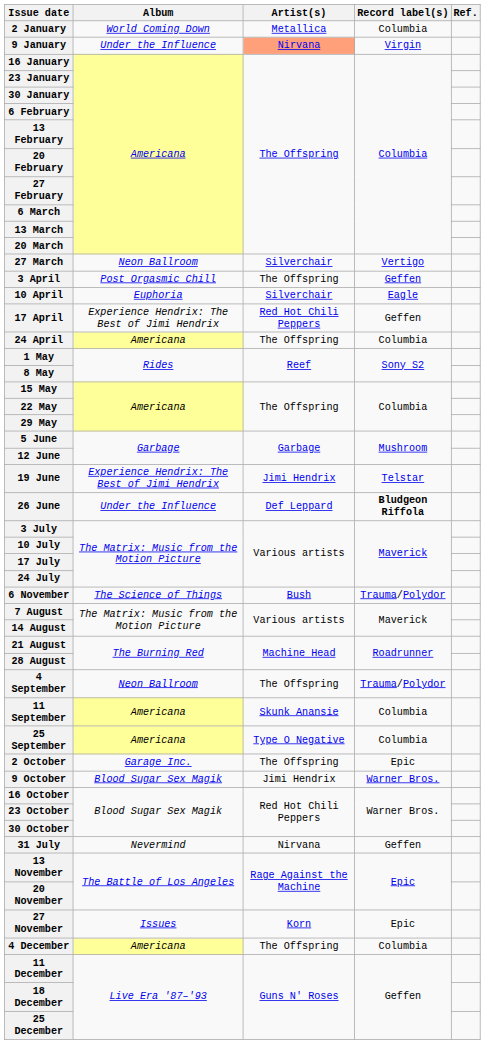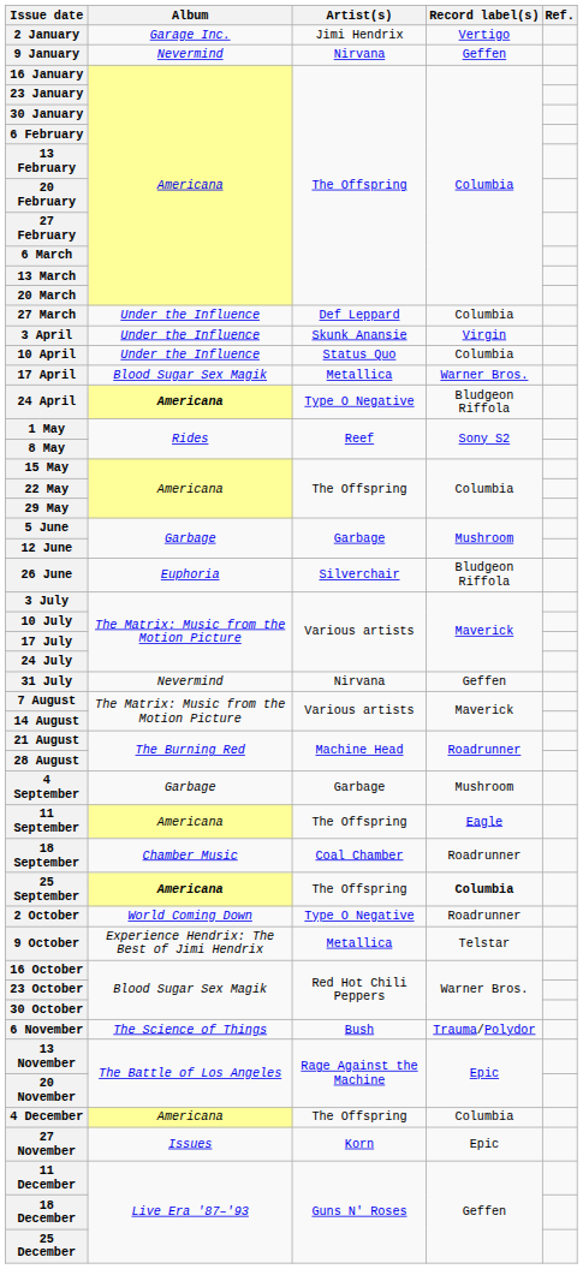 <table class="wikitable plainrowheaders" style="text-align:center">
 <tr>
 <th scope="col">Issue date</th>
 <th scope="col">Album</th>
 <th scope="col">Artist(s)</th>
 <th scope="col">Record label(s)</th>
 <th scope="col">Ref.</th>
 </tr>
 <tr>
 <th scope="row">2 January</th>
-<td><em><a href='#'>World Coming Down</a></em></td>
-<td><a href='#'>Metallica</a></td>
-<td>Columbia</td>
+<td><em><a href='#'>Garage Inc.</a></em></td>
+<td>Jimi Hendrix</td>
+<td><a href='#'>Vertigo</a></td>
 <td></td>
 </tr>
 <tr>
 <th scope="row">9 January</th>
-<td><em><a href='#'>Under the Influence</a></em></td>
-<td style="background: lightsalmon;"><a href='#'>Nirvana</a></td>
-<td><a href='#'>Virgin</a></td>
+<td><em><a href='#'>Nevermind</a></em></td>
+<td><a href='#'>Nirvana</a></td>
+<td><a href='#'>Geffen</a></td>
 <td></td>
 </tr>
 <tr>
 <th scope="row">16 January</th>
 <td rowspan="10" style="background-color:#FFFF99"><em><a href='#'>Americana</a></em> </td>
 <td rowspan="10"><a href='#'>The Offspring</a></td>
 <td rowspan="10"><a href='#'>Columbia</a></td>
 <td></td>
 </tr>
 <tr>
 <th scope="row">23 January</th>
 <td></td>
 </tr>
 <tr>
 <th scope="row">30 January</th>
 <td></td>
 </tr>
 <tr>
 <th scope="row">6 February</th>
 <td></td>
 </tr>
 <tr>
 <th scope="row">13 February</th>
 <td></td>
 </tr>
 <tr>
 <th scope="row">20 February</th>
 <td></td>
 </tr>
 <tr>
 <th scope="row">27 February</th>
 <td></td>
 </tr>
 <tr>
 <th scope="row">6 March</th>
 <td></td>
 </tr>
 <tr>
 <th scope="row">13 March</th>
 <td></td>
 </tr>
 <tr>
 <th scope="row">20 March</th>
 <td></td>
 </tr>
 <tr>
 <th scope="row">27 March</th>
-<td><em><a href='#'>Neon Ballroom</a></em></td>
-<td><a href='#'>Silverchair</a></td>
-<td><a href='#'>Vertigo</a></td>
+<td><em><a href='#'>Under the Influence</a></em></td>
+<td><a href='#'>Def Leppard</a></td>
+<td>Columbia</td>
 <td></td>
 </tr>
 <tr>
 <th scope="row">3 April</th>
-<td><em><a href='#'>Post Orgasmic Chill</a></em></td>
-<td>The Offspring</td>
-<td><a href='#'>Geffen</a></td>
+<td><em><a href='#'>Under the Influence</a></em></td>
+<td><a href='#'>Skunk Anansie</a></td>
+<td><a href='#'>Virgin</a></td>
 <td></td>
 </tr>
 <tr>
 <th scope="row">10 April</th>
-<td><em><a href='#'>Euphoria</a></em></td>
-<td><a href='#'>Silverchair</a></td>
-<td><a href='#'>Eagle</a></td>
+<td><em><a href='#'>Under the Influence</a></em></td>
+<td><a href='#'>Status Quo</a></td>
+<td>Columbia</td>
 <td></td>
 </tr>
 <tr>
 <th scope="row">17 April</th>
-<td><em>Experience Hendrix: The Best of Jimi Hendrix</em></td>
-<td><a href='#'>Red Hot Chili Peppers</a></td>
-<td>Geffen</td>
+<td><em><a href='#'>Blood Sugar Sex Magik</a></em></td>
+<td><a href='#'>Metallica</a></td>
+<td><a href='#'>Warner Bros.</a></td>
 <td></td>
 </tr>
 <tr>
 <th scope="row">24 April</th>
-<td style="background-color:#FFFF99"><em>Americana</em> </td>
-<td>The Offspring</td>
-<td>Columbia</td>
+<td style="background-color:#FFFF99"><strong><em>Americana</em> </strong></td>
+<td><a href='#'>Type O Negative</a></td>
+<td>Bludgeon Riffola</td>
 <td></td>
 </tr>
 <tr>
 <th scope="row">1 May</th>
 <td rowspan="2"><em><a href='#'>Rides</a></em></td>
 <td rowspan="2"><a href='#'>Reef</a></td>
 <td rowspan="2"><a href='#'>Sony S2</a></td>
 <td></td>
 </tr>
 <tr>
 <th scope="row">8 May</th>
 <td></td>
 </tr>
 <tr>
 <th scope="row">15 May</th>
 <td rowspan="3" style="background-color:#FFFF99"><em>Americana</em> </td>
 <td rowspan="3">The Offspring</td>
 <td rowspan="3">Columbia</td>
 <td></td>
 </tr>
 <tr>
 <th scope="row">22 May</th>
 <td></td>
 </tr>
 <tr>
 <th scope="row">29 May</th>
 <td></td>
 </tr>
 <tr>
 <th scope="row">5 June</th>
 <td rowspan="2"><em><a href='#'>Garbage</a></em></td>
 <td rowspan="2"><a href='#'>Garbage</a></td>
 <td rowspan="2"><a href='#'>Mushroom</a></td>
 <td></td>
 </tr>
 <tr>
 <th scope="row">12 June</th>
 <td></td>
 </tr>
 <tr>
-<th scope="row">19 June</th>
-<td><em><a href='#'>Experience Hendrix: The Best of Jimi Hendrix</a></em></td>
-<td><a href='#'>Jimi Hendrix</a></td>
-<td><a href='#'>Telstar</a></td>
-<td></td>
-</tr>
-<tr>
 <th scope="row">26 June</th>
-<td><em><a href='#'>Under the Influence</a></em></td>
-<td><a href='#'>Def Leppard</a></td>
-<td><strong>Bludgeon Riffola</strong></td>
+<td><em><a href='#'>Euphoria</a></em></td>
+<td><a href='#'>Silverchair</a></td>
+<td>Bludgeon Riffola</td>
 <td></td>
 </tr>
 <tr>
 <th scope="row">3 July</th>
 <td rowspan="4"><em><a href='#'>The Matrix: Music from the Motion Picture</a></em></td>
 <td rowspan="4">Various artists</td>
 <td rowspan="4"><a href='#'>Maverick</a></td>
 <td></td>
 </tr>
 <tr>
 <th scope="row">10 July</th>
 <td></td>
 </tr>
 <tr>
 <th scope="row">17 July</th>
 <td></td>
 </tr>
 <tr>
 <th scope="row">24 July</th>
 <td></td>
 </tr>
 <tr>
-<th scope="row">6 November</th>
-<td><em><a href='#'>The Science of Things</a></em></td>
-<td><a href='#'>Bush</a></td>
-<td><a href='#'>Trauma</a>/<a href='#'>Polydor</a></td>
+<th scope="row">31 July</th>
+<td><em>Nevermind</em></td>
+<td>Nirvana</td>
+<td>Geffen</td>
 <td></td>
 </tr>
 <tr>
 <th scope="row">7 August</th>
 <td rowspan="2"><em>The Matrix: Music from the Motion Picture</em></td>
 <td rowspan="2">Various artists</td>
 <td rowspan="2">Maverick</td>
 <td></td>
 </tr>
 <tr>
 <th scope="row">14 August</th>
 <td></td>
 </tr>
 <tr>
 <th scope="row">21 August</th>
 <td rowspan="2"><em><a href='#'>The Burning Red</a></em></td>
 <td rowspan="2"><a href='#'>Machine Head</a></td>
 <td rowspan="2"><a href='#'>Roadrunner</a></td>
 <td></td>
 </tr>
 <tr>
 <th scope="row">28 August</th>
 <td></td>
 </tr>
 <tr>
 <th scope="row">4 September</th>
-<td><em><a href='#'>Neon Ballroom</a></em></td>
-<td>The Offspring</td>
-<td><a href='#'>Trauma</a>/<a href='#'>Polydor</a></td>
+<td><em>Garbage</em></td>
+<td>Garbage</td>
+<td>Mushroom</td>
 <td></td>
 </tr>
 <tr>
 <th scope="row">11 September</th>
 <td style="background-color:#FFFF99"><em>Americana</em> </td>
-<td><a href='#'>Skunk Anansie</a></td>
-<td>Columbia</td>
+<td>The Offspring</td>
+<td><a href='#'>Eagle</a></td>
+<td></td>
+</tr>
+<tr>
+<th scope="row">18 September</th>
+<td><em><a href='#'>Chamber Music</a></em></td>
+<td><a href='#'>Coal Chamber</a></td>
+<td>Roadrunner</td>
 <td></td>
 </tr>
 <tr>
 <th scope="row">25 September</th>
-<td style="background-color:#FFFF99"><em>Americana</em> </td>
-<td><a href='#'>Type O Negative</a></td>
-<td>Columbia</td>
+<td style="background-color:#FFFF99"><strong><em>Americana</em> </strong></td>
+<td>The Offspring</td>
+<td><strong>Columbia</strong></td>
 <td></td>
 </tr>
 <tr>
 <th scope="row">2 October</th>
-<td><em><a href='#'>Garage Inc.</a></em></td>
-<td>The Offspring</td>
-<td>Epic</td>
+<td><em><a href='#'>World Coming Down</a></em></td>
+<td><a href='#'>Type O Negative</a></td>
+<td>Roadrunner</td>
 <td></td>
 </tr>
 <tr>
 <th scope="row">9 October</th>
-<td><em><a href='#'>Blood Sugar Sex Magik</a></em></td>
-<td>Jimi Hendrix</td>
-<td><a href='#'>Warner Bros.</a></td>
+<td><em>Experience Hendrix: The Best of Jimi Hendrix</em></td>
+<td><a href='#'>Metallica</a></td>
+<td>Telstar</td>
 <td></td>
 </tr>
 <tr>
 <th scope="row">16 October</th>
 <td rowspan="3"><em>Blood Sugar Sex Magik</em></td>
 <td rowspan="3">Red Hot Chili Peppers</td>
 <td rowspan="3">Warner Bros.</td>
 <td></td>
 </tr>
 <tr>
 <th scope="row">23 October</th>
 <td></td>
 </tr>
 <tr>
 <th scope="row">30 October</th>
 <td></td>
 </tr>
 <tr>
-<th scope="row">31 July</th>
-<td><em>Nevermind</em></td>
-<td>Nirvana</td>
-<td>Geffen</td>
+<th scope="row">6 November</th>
+<td><em><a href='#'>The Science of Things</a></em></td>
+<td><a href='#'>Bush</a></td>
+<td><a href='#'>Trauma</a>/<a href='#'>Polydor</a></td>
 <td></td>
 </tr>
 <tr>
 <th scope="row">13 November</th>
 <td rowspan="2"><em><a href='#'>The Battle of Los Angeles</a></em></td>
 <td rowspan="2"><a href='#'>Rage Against the Machine</a></td>
 <td rowspan="2"><a href='#'>Epic</a></td>
 <td></td>
 </tr>
 <tr>
 <th scope="row">20 November</th>
 <td></td>
 </tr>
 <tr>
+<th scope="row">4 December</th>
+<td style="background-color:#FFFF99"><em>Americana</em> </td>
+<td>The Offspring</td>
+<td>Columbia</td>
+<td></td>
+</tr>
+<tr>
 <th scope="row">27 November</th>
 <td><em><a href='#'>Issues</a></em></td>
 <td><a href='#'>Korn</a></td>
 <td>Epic</td>
-<td></td>
-</tr>
-<tr>
-<th scope="row">4 December</th>
-<td style="background-color:#FFFF99"><em>Americana</em> </td>
-<td>The Offspring</td>
-<td>Columbia</td>
 <td></td>
 </tr>
 <tr>
 <th scope="row">11 December</th>
 <td rowspan="3"><em><a href='#'>Live Era '87–'93</a></em></td>
 <td rowspan="3"><a href='#'>Guns N' Roses</a></td>
 <td rowspan="3">Geffen</td>
 <td></td>
 </tr>
 <tr>
 <th scope="row">18 December</th>
 <td></td>
 </tr>
 <tr>
 <th scope="row">25 December</th>
 <td></td>
 </tr>
 </table>
